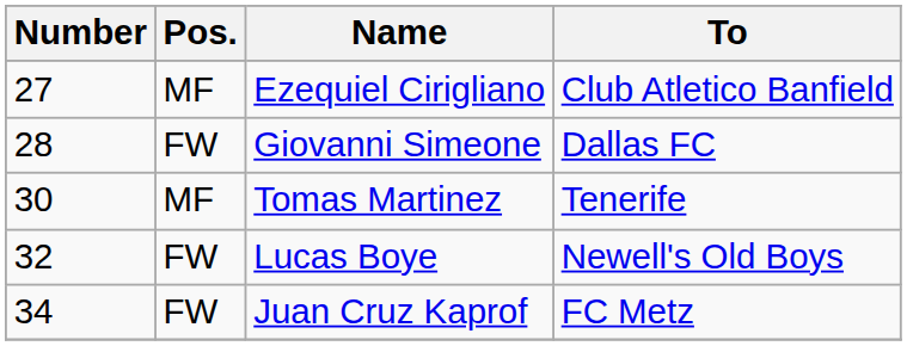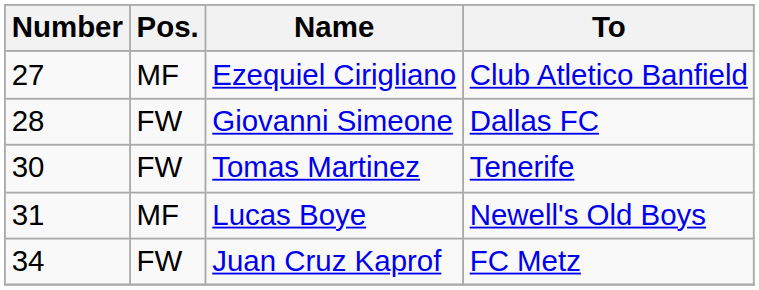 <table class="wikitable">
 <tr>
 <th>Number</th>
 <th>Pos.</th>
 <th>Name</th>
 <th>To</th>
 </tr>
 <tr>
 <td>27</td>
 <td>MF</td>
 <td> <a href='#'>Ezequiel Cirigliano</a></td>
 <td> <a href='#'>Club Atletico Banfield</a></td>
 </tr>
 <tr>
 <td>28</td>
 <td>FW</td>
 <td> <a href='#'>Giovanni Simeone</a></td>
 <td> <a href='#'>Dallas FC</a></td>
 </tr>
 <tr>
 <td>30</td>
-<td>MF</td>
+<td>FW</td>
 <td> <a href='#'>Tomas Martinez</a></td>
 <td> <a href='#'>Tenerife</a></td>
 </tr>
 <tr>
-<td>32</td>
-<td>FW</td>
+<td>31</td>
+<td>MF</td>
 <td> <a href='#'>Lucas Boye</a></td>
 <td> <a href='#'>Newell's Old Boys</a></td>
 </tr>
 <tr>
 <td>34</td>
 <td>FW</td>
 <td> <a href='#'>Juan Cruz Kaprof</a></td>
 <td> <a href='#'>FC Metz</a></td>
 </tr>
 <tr>
 </tr>
 </table>
